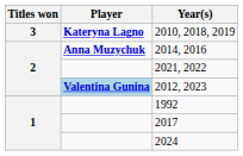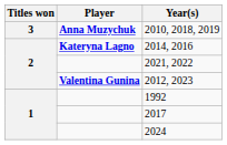 <table class="wikitable">
 <tr>
 <th>Titles won</th>
 <th>Player</th>
 <th>Year(s)</th>
 </tr>
 <tr>
 <th>3</th>
-<td>  <strong><a href='#'>Kateryna Lagno</a></strong> </td>
+<td>  <strong><a href='#'>Anna Muzychuk</a></strong> </td>
 <td>2010, 2018, 2019</td>
 </tr>
 <tr>
 <th rowspan="3">2</th>
-<td>  <strong><a href='#'>Anna Muzychuk</a></strong> </td>
+<td>  <strong><a href='#'>Kateryna Lagno</a></strong> </td>
 <td>2014, 2016</td>
 </tr>
 <tr>
 <td></td>
 <td>2021, 2022</td>
 </tr>
 <tr>
-<td style="background: lightblue;">  <strong><a href='#'>Valentina Gunina</a></strong> </td>
+<td>  <strong><a href='#'>Valentina Gunina</a></strong> </td>
 <td>2012, 2023</td>
 </tr>
 <tr>
 <th rowspan="3">1</th>
 <td></td>
 <td>1992</td>
 </tr>
 <tr>
 <td></td>
 <td>2017</td>
 </tr>
 <tr>
 <td></td>
 <td>2024</td>
 </tr>
 </table>
